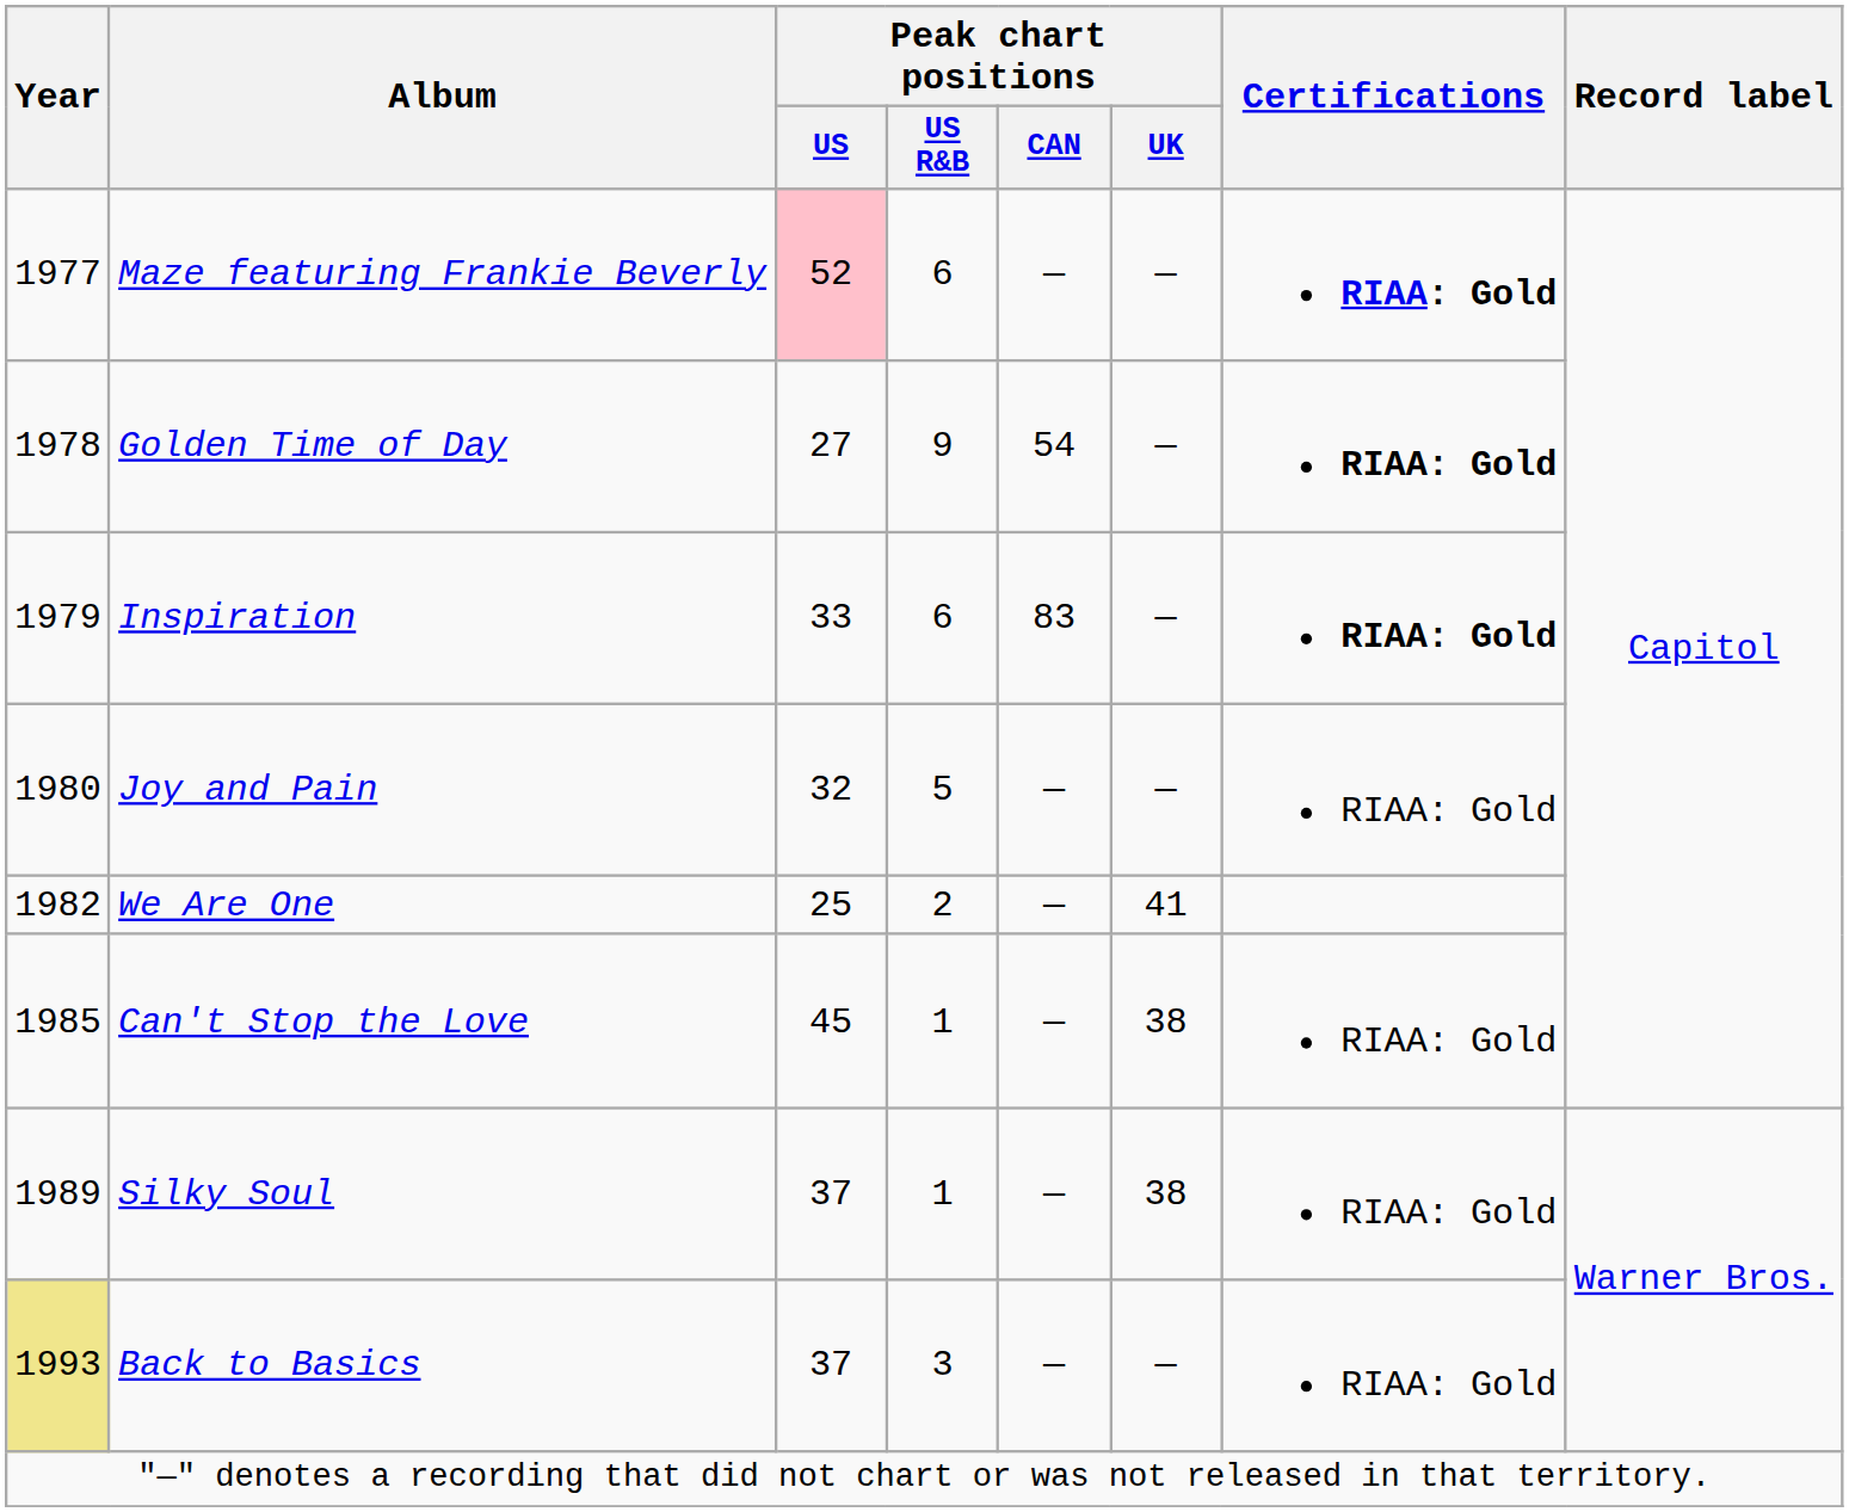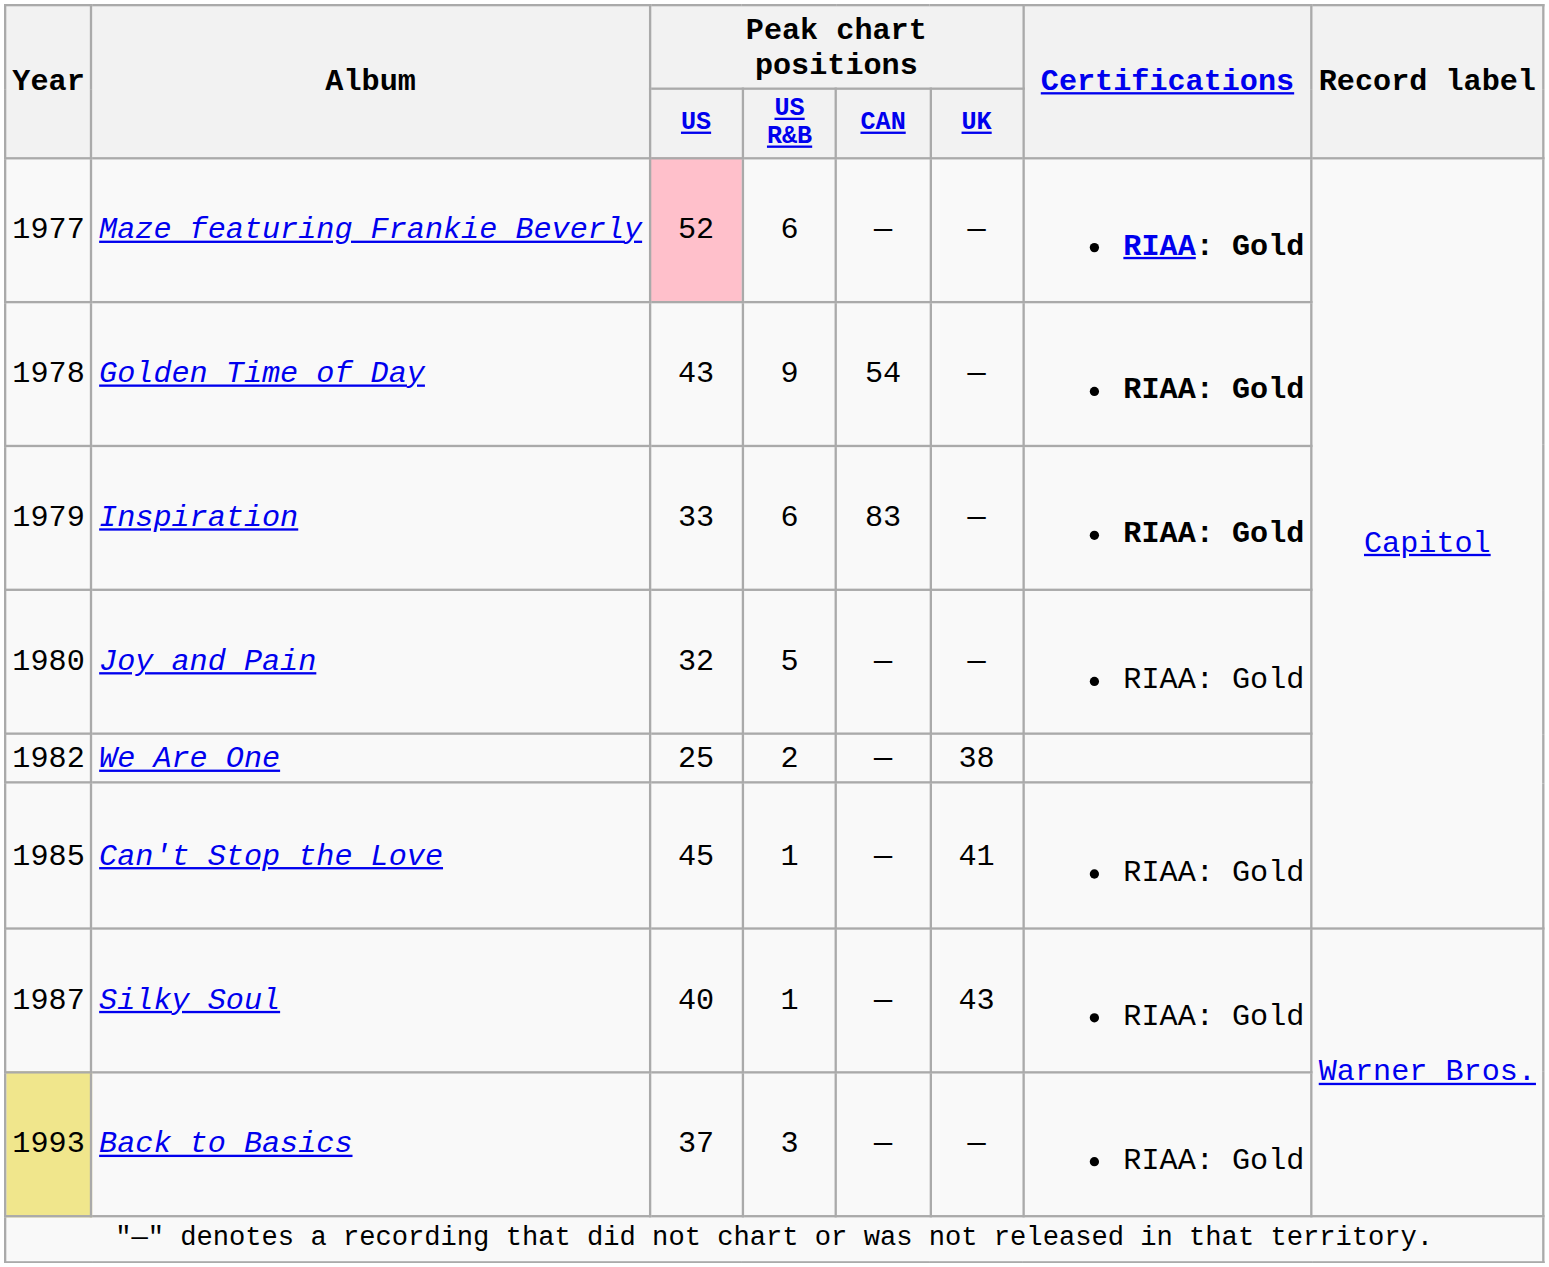 <table class="wikitable" style="text-align:center;">
 <tr>
 <th rowspan="2">Year</th>
 <th rowspan="2">Album</th>
 <th colspan="4">Peak chart positions</th>
 <th rowspan="2"><a href='#'>Certifications</a></th>
 <th rowspan="2">Record label</th>
 </tr>
 <tr style="font-size:smaller;">
 <th width="35"><a href='#'>US</a><br></th>
 <th width="35"><a href='#'>US<br>R&B</a><br></th>
 <th width="35"><a href='#'>CAN</a><br></th>
 <th width="35"><a href='#'>UK</a><br></th>
 </tr>
 <tr>
 <td>1977</td>
 <td style="text-align:left"><em><a href='#'>Maze featuring Frankie Beverly</a></em></td>
 <td style="background: pink;">52</td>
 <td>6</td>
 <td>—</td>
 <td>—</td>
 <td style="text-align:left"><strong><br><ul><li><a href='#'>RIAA</a>: Gold</li></ul></strong></td>
 <td rowspan="6"><a href='#'>Capitol</a></td>
 </tr>
 <tr>
 <td>1978</td>
 <td style="text-align:left"><em><a href='#'>Golden Time of Day</a></em></td>
-<td>27</td>
+<td>43</td>
 <td>9</td>
 <td>54</td>
 <td>—</td>
 <td style="text-align:left"><strong><br><ul><li>RIAA: Gold</li></ul></strong></td>
 </tr>
 <tr>
 <td>1979</td>
 <td style="text-align:left"><em><a href='#'>Inspiration</a></em></td>
 <td>33</td>
 <td>6</td>
 <td>83</td>
 <td>—</td>
 <td style="text-align:left"><strong><br><ul><li>RIAA: Gold</li></ul></strong></td>
 </tr>
 <tr>
 <td>1980</td>
 <td style="text-align:left"><em><a href='#'>Joy and Pain</a></em></td>
 <td>32</td>
 <td>5</td>
 <td>—</td>
 <td>—</td>
 <td style="text-align:left"><br><ul><li>RIAA: Gold</li></ul></td>
 </tr>
 <tr>
 <td>1982</td>
 <td style="text-align:left"><em><a href='#'>We Are One</a></em></td>
 <td>25</td>
 <td>2</td>
 <td>—</td>
-<td>41</td>
+<td>38</td>
 <td style="text-align:left"></td>
 </tr>
 <tr>
 <td>1985</td>
 <td style="text-align:left"><em><a href='#'>Can't Stop the Love</a></em></td>
 <td>45</td>
 <td>1</td>
 <td>—</td>
-<td>38</td>
+<td>41</td>
 <td style="text-align:left"><br><ul><li>RIAA: Gold</li></ul></td>
 </tr>
 <tr>
-<td>1989</td>
+<td>1987</td>
 <td style="text-align:left"><em><a href='#'>Silky Soul</a></em></td>
-<td>37</td>
+<td>40</td>
 <td>1</td>
 <td>—</td>
-<td>38</td>
+<td>43</td>
 <td style="text-align:left"><br><ul><li>RIAA: Gold</li></ul></td>
 <td rowspan="2"><a href='#'>Warner Bros.</a></td>
 </tr>
 <tr>
 <td style="background: khaki;">1993</td>
 <td style="text-align:left"><em><a href='#'>Back to Basics</a></em></td>
 <td>37</td>
 <td>3</td>
 <td>—</td>
 <td>—</td>
 <td style="text-align:left"><br><ul><li>RIAA: Gold</li></ul></td>
 </tr>
 <tr>
 <td colspan="15" style="font-size:90%">"—" denotes a recording that did not chart or was not released in that territory.</td>
 </tr>
 <tr>
 </tr>
 </table>
